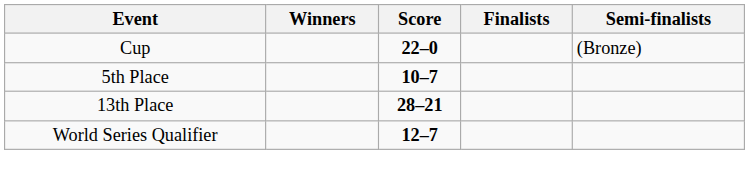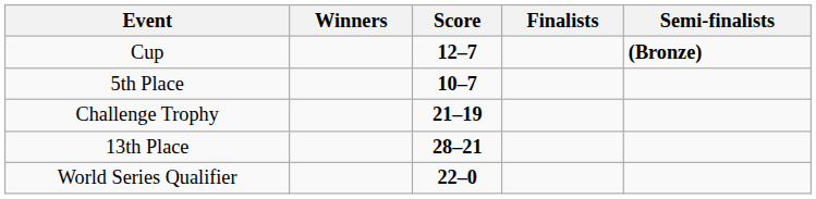 <table class="wikitable" width=650 style="text-align: center">
 <tr>
 <th>Event</th>
 <th>Winners</th>
 <th>Score</th>
 <th>Finalists</th>
 <th>Semi-finalists</th>
 </tr>
 <tr>
 <td>Cup</td>
 <td align=left><strong></strong></td>
-<td><strong>22–0</strong></td>
+<td><strong>12–7</strong></td>
 <td align=left></td>
-<td align=left> (Bronze)<br></td>
+<td align=left><strong> (Bronze)<br></strong></td>
 </tr>
 <tr>
 <td>5th Place</td>
 <td align=left><strong></strong></td>
 <td><strong>10–7</strong></td>
+<td align=left></td>
+<td align=left><br></td>
+</tr>
+<tr>
+<td>Challenge Trophy</td>
+<td align=left><strong></strong></td>
+<td><strong>21–19</strong></td>
 <td align=left></td>
 <td align=left><br></td>
 </tr>
 <tr>
 <td>13th Place</td>
 <td align=left><strong></strong></td>
 <td><strong>28–21</strong></td>
 <td align=left></td>
 <td align=left><br></td>
 </tr>
 <tr>
 <td>World Series Qualifier</td>
 <td align=left><strong></strong></td>
-<td><strong>12–7</strong></td>
+<td><strong>22–0</strong></td>
 <td align=left></td>
 <td align=left><br></td>
 </tr>
 </table>
